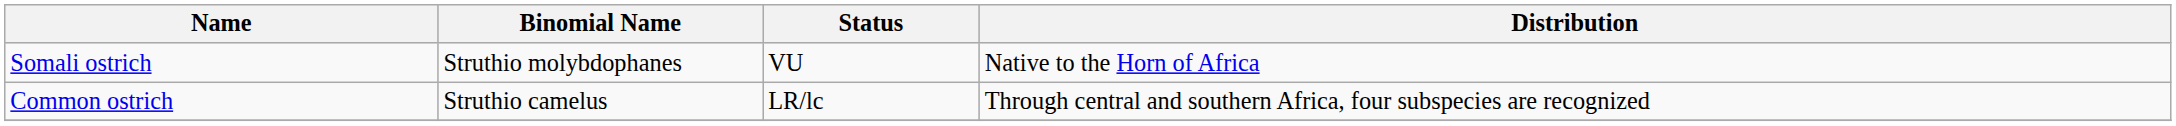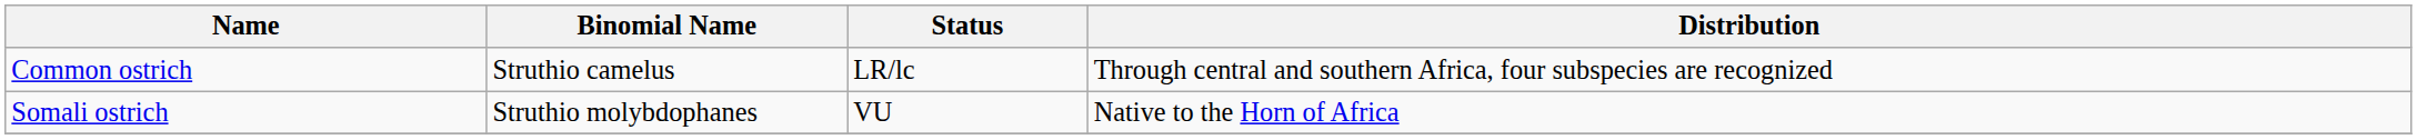 <table class="wikitable" style="width:90%">
 <tr>
 <th style="width:20%">Name</th>
 <th style="width:15%">Binomial Name</th>
 <th style="width:10%">Status</th>
 <th>Distribution</th>
 </tr>
 <tr>
+<td><a href='#'>Common ostrich</a></td>
+<td>Struthio camelus</td>
+<td>LR/lc</td>
+<td>Through central and southern Africa, four subspecies are recognized</td>
+</tr>
+<tr>
 <td><a href='#'>Somali ostrich</a></td>
 <td>Struthio molybdophanes</td>
 <td>VU</td>
 <td>Native to the <a href='#'>Horn of Africa</a></td>
 </tr>
 <tr>
-<td><a href='#'>Common ostrich</a></td>
-<td>Struthio camelus</td>
-<td>LR/lc</td>
-<td>Through central and southern Africa, four subspecies are recognized</td>
-</tr>
-<tr>
 </tr>
 </table>
